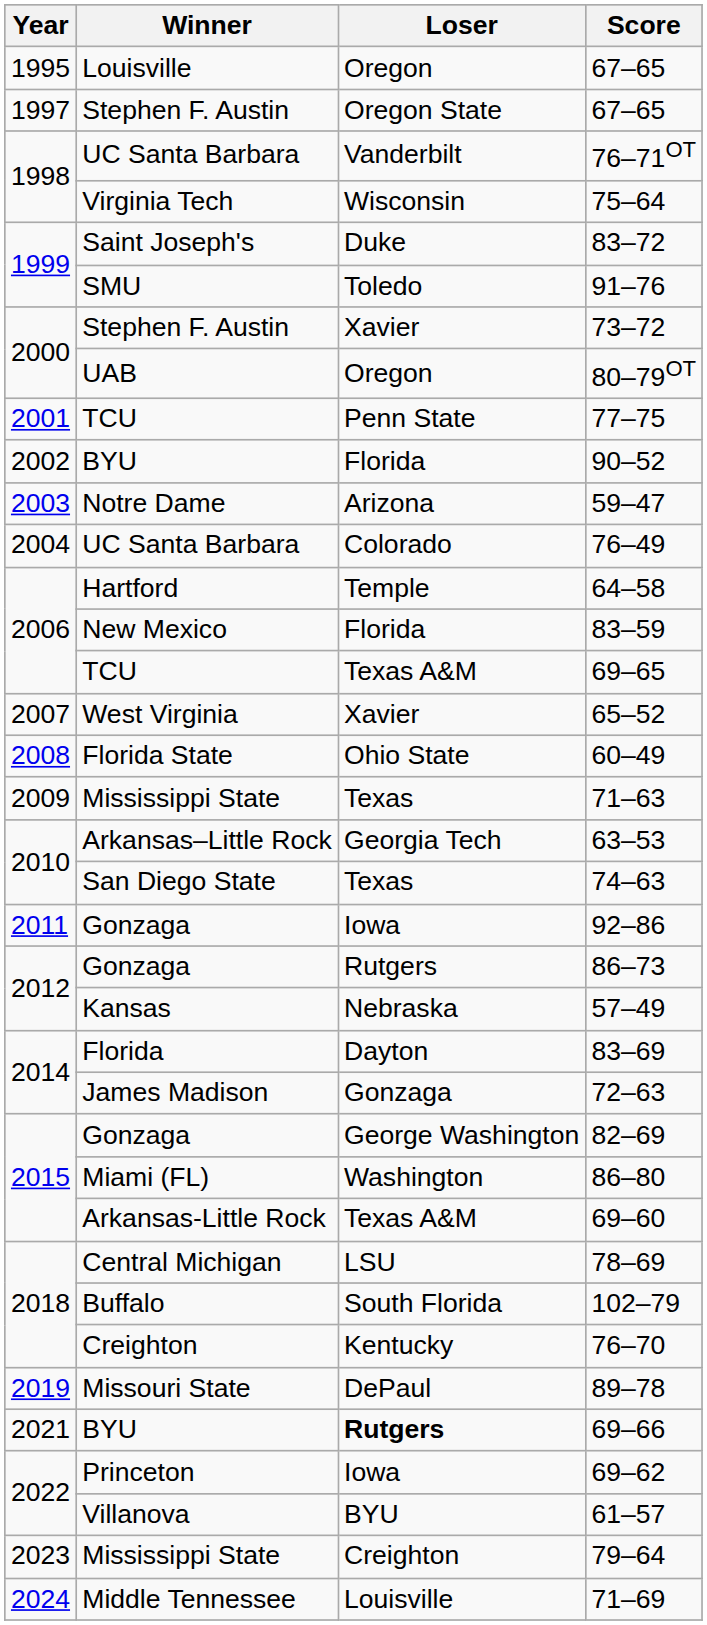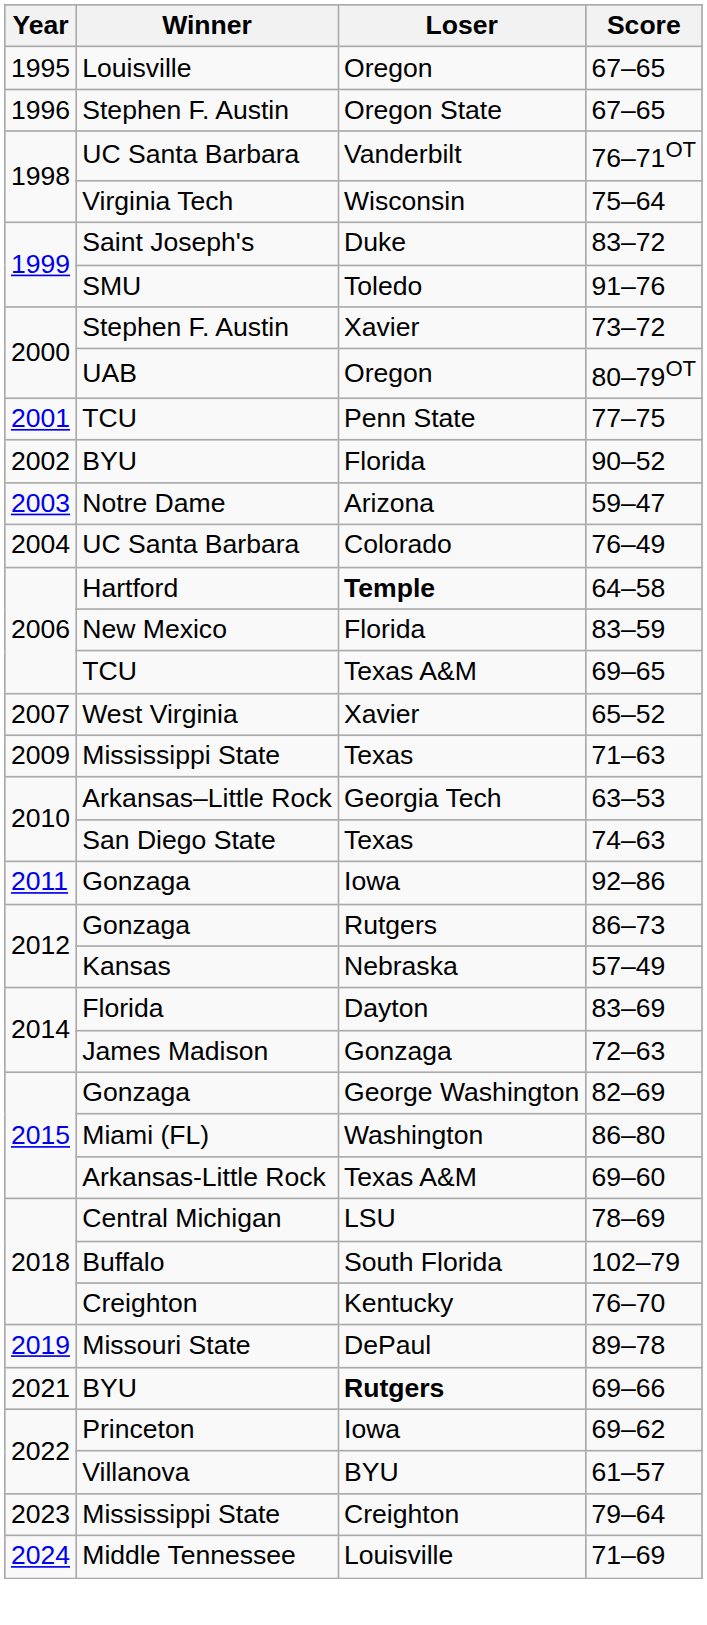 <table class="wikitable">
 <tr>
 <th>Year</th>
 <th>Winner</th>
 <th>Loser</th>
 <th>Score</th>
 </tr>
 <tr --->
 <td>1995</td>
 <td>Louisville</td>
 <td>Oregon</td>
 <td>67–65</td>
 </tr>
 <tr --->
-<td>1997</td>
+<td>1996</td>
 <td>Stephen F. Austin</td>
 <td>Oregon State</td>
 <td>67–65</td>
 </tr>
 <tr --->
 <td rowspan="2">1998</td>
 <td>UC Santa Barbara</td>
 <td>Vanderbilt</td>
 <td>76–71<sup>OT</sup></td>
 </tr>
 <tr --->
 <td>Virginia Tech</td>
 <td>Wisconsin</td>
 <td>75–64</td>
 </tr>
 <tr --->
 <td rowspan="2"><a href='#'>1999</a></td>
 <td>Saint Joseph's</td>
 <td>Duke</td>
 <td>83–72</td>
 </tr>
 <tr --->
 <td>SMU</td>
 <td>Toledo</td>
 <td>91–76</td>
 </tr>
 <tr --->
 <td rowspan="2">2000</td>
 <td>Stephen F. Austin</td>
 <td>Xavier</td>
 <td>73–72</td>
 </tr>
 <tr --->
 <td>UAB</td>
 <td>Oregon</td>
 <td>80–79<sup>OT</sup></td>
 </tr>
 <tr --->
 <td><a href='#'>2001</a></td>
 <td>TCU</td>
 <td>Penn State</td>
 <td>77–75</td>
 </tr>
 <tr --->
 <td>2002</td>
 <td>BYU</td>
 <td>Florida</td>
 <td>90–52</td>
 </tr>
 <tr --->
 <td><a href='#'>2003</a></td>
 <td>Notre Dame</td>
 <td>Arizona</td>
 <td>59–47</td>
 </tr>
 <tr --->
 <td>2004</td>
 <td>UC Santa Barbara</td>
 <td>Colorado</td>
 <td>76–49</td>
 </tr>
 <tr --->
 <td rowspan="3">2006</td>
 <td>Hartford</td>
-<td>Temple</td>
+<td><strong>Temple</strong></td>
 <td>64–58</td>
 </tr>
 <tr --->
 <td>New Mexico</td>
 <td>Florida</td>
 <td>83–59</td>
 </tr>
 <tr --->
 <td>TCU</td>
 <td>Texas A&M</td>
 <td>69–65</td>
 </tr>
 <tr --->
 <td>2007</td>
 <td>West Virginia</td>
 <td>Xavier</td>
 <td>65–52</td>
-</tr>
-<tr --->
-<td><a href='#'>2008</a></td>
-<td>Florida State</td>
-<td>Ohio State</td>
-<td>60–49</td>
 </tr>
 <tr --->
 <td>2009</td>
 <td>Mississippi State</td>
 <td>Texas</td>
 <td>71–63</td>
 </tr>
 <tr --->
 <td rowspan="2">2010</td>
 <td>Arkansas–Little Rock</td>
 <td>Georgia Tech</td>
 <td>63–53</td>
 </tr>
 <tr --->
 <td>San Diego State</td>
 <td>Texas</td>
 <td>74–63</td>
 </tr>
 <tr --->
 <td><a href='#'>2011</a></td>
 <td>Gonzaga</td>
 <td>Iowa</td>
 <td>92–86</td>
 </tr>
 <tr --->
 <td rowspan="2">2012</td>
 <td>Gonzaga</td>
 <td>Rutgers</td>
 <td>86–73</td>
 </tr>
 <tr --->
 <td>Kansas</td>
 <td>Nebraska</td>
 <td>57–49</td>
 </tr>
 <tr --->
 <td rowspan="2">2014</td>
 <td>Florida</td>
 <td>Dayton</td>
 <td>83–69</td>
 </tr>
 <tr --->
 <td>James Madison</td>
 <td>Gonzaga</td>
 <td>72–63</td>
 </tr>
 <tr --->
 <td rowspan="3"><a href='#'>2015</a></td>
 <td>Gonzaga</td>
 <td>George Washington</td>
 <td>82–69</td>
 </tr>
 <tr --->
 <td>Miami (FL)</td>
 <td>Washington</td>
 <td>86–80</td>
 </tr>
 <tr --->
 <td>Arkansas-Little Rock</td>
 <td>Texas A&M</td>
 <td>69–60</td>
 </tr>
 <tr --->
 <td rowspan="3">2018</td>
 <td>Central Michigan</td>
 <td>LSU</td>
 <td>78–69</td>
 </tr>
 <tr --->
 <td>Buffalo</td>
 <td>South Florida</td>
 <td>102–79</td>
 </tr>
 <tr --->
 <td>Creighton</td>
 <td>Kentucky</td>
 <td>76–70</td>
 </tr>
 <tr --->
 <td><a href='#'>2019</a></td>
 <td>Missouri State</td>
 <td>DePaul</td>
 <td>89–78</td>
 </tr>
 <tr --->
 <td>2021</td>
 <td>BYU</td>
 <td><strong>Rutgers</strong></td>
 <td>69–66</td>
 </tr>
 <tr>
 <td rowspan="2">2022</td>
 <td>Princeton</td>
 <td>Iowa</td>
 <td>69–62</td>
 </tr>
 <tr>
 <td>Villanova</td>
 <td>BYU</td>
 <td>61–57</td>
 </tr>
 <tr>
 <td>2023</td>
 <td>Mississippi State</td>
 <td>Creighton</td>
 <td>79–64</td>
 </tr>
 <tr --->
 <td><a href='#'>2024</a></td>
 <td>Middle Tennessee</td>
 <td>Louisville</td>
 <td>71–69</td>
 </tr>
 </table>
